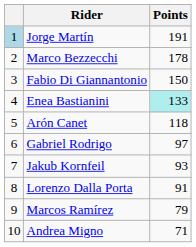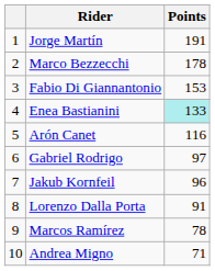 <table class="wikitable" style="font-size: 95%;">
 <tr>
 <th></th>
 <th>Rider</th>
 <th>Points</th>
 </tr>
 <tr>
-<td align=center style="background: lightblue;">1</td>
+<td align=center>1</td>
 <td> <a href='#'>Jorge Martín</a></td>
 <td align=right>191</td>
 </tr>
 <tr>
 <td align=center>2</td>
 <td> <a href='#'>Marco Bezzecchi</a></td>
 <td align=right>178</td>
 </tr>
 <tr>
 <td align=center>3</td>
 <td> <a href='#'>Fabio Di Giannantonio</a></td>
-<td align=right>150</td>
+<td align=right>153</td>
 </tr>
 <tr>
 <td align=center>4</td>
 <td> <a href='#'>Enea Bastianini</a></td>
 <td align=right style="background: paleturquoise;">133</td>
 </tr>
 <tr>
 <td align=center>5</td>
 <td> <a href='#'>Arón Canet</a></td>
-<td align=right>118</td>
+<td align=right>116</td>
 </tr>
 <tr>
 <td align=center>6</td>
 <td> <a href='#'>Gabriel Rodrigo</a></td>
 <td align=right>97</td>
 </tr>
 <tr>
 <td align=center>7</td>
 <td> <a href='#'>Jakub Kornfeil</a></td>
-<td align=right>93</td>
+<td align=right>96</td>
 </tr>
 <tr>
 <td align=center>8</td>
 <td> <a href='#'>Lorenzo Dalla Porta</a></td>
 <td align=right>91</td>
 </tr>
 <tr>
 <td align=center>9</td>
 <td> <a href='#'>Marcos Ramírez</a></td>
-<td align=right>79</td>
+<td align=right>78</td>
 </tr>
 <tr>
 <td align=center>10</td>
 <td> <a href='#'>Andrea Migno</a></td>
 <td align=right>71</td>
 </tr>
 </table>
